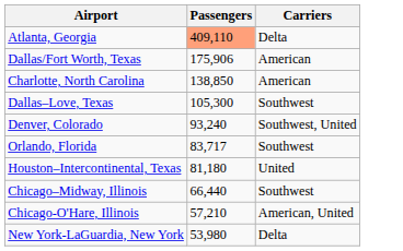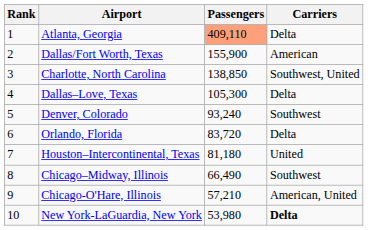 <table class="wikitable sortable" style="font-size: 95%" width= align=>
 <tr>
+<th>Rank</th>
 <th>Airport</th>
 <th>Passengers</th>
 <th>Carriers</th>
 </tr>
 <tr>
+<td>1</td>
 <td> <a href='#'>Atlanta, Georgia</a></td>
 <td style="background: lightsalmon;">409,110</td>
 <td>Delta</td>
 </tr>
 <tr>
+<td>2</td>
 <td> <a href='#'>Dallas/Fort Worth, Texas</a></td>
-<td>175,906</td>
+<td>155,900</td>
 <td>American</td>
 </tr>
 <tr>
+<td>3</td>
 <td> <a href='#'>Charlotte, North Carolina</a></td>
 <td>138,850</td>
-<td>American</td>
+<td>Southwest, United</td>
 </tr>
 <tr>
+<td>4</td>
 <td> <a href='#'>Dallas–Love, Texas</a></td>
 <td>105,300</td>
+<td>Delta</td>
+</tr>
+<tr>
+<td>5</td>
+<td> <a href='#'>Denver, Colorado</a></td>
+<td>93,240</td>
 <td>Southwest</td>
 </tr>
 <tr>
-<td> <a href='#'>Denver, Colorado</a></td>
-<td>93,240</td>
-<td>Southwest, United</td>
+<td>6</td>
+<td> <a href='#'>Orlando, Florida</a></td>
+<td>83,720</td>
+<td>Delta</td>
 </tr>
 <tr>
-<td> <a href='#'>Orlando, Florida</a></td>
-<td>83,717</td>
-<td>Southwest</td>
-</tr>
-<tr>
+<td>7</td>
 <td> <a href='#'>Houston–Intercontinental, Texas</a></td>
 <td>81,180</td>
 <td>United</td>
 </tr>
 <tr>
+<td>8</td>
 <td> <a href='#'>Chicago–Midway, Illinois</a></td>
-<td>66,440</td>
+<td>66,490</td>
 <td>Southwest</td>
 </tr>
 <tr>
+<td>9</td>
 <td> <a href='#'>Chicago-O'Hare, Illinois</a></td>
 <td>57,210</td>
 <td>American, United</td>
 </tr>
 <tr>
+<td>10</td>
 <td> <a href='#'>New York-LaGuardia, New York</a></td>
 <td>53,980</td>
-<td>Delta</td>
+<td><strong>Delta</strong></td>
 </tr>
 </table>
